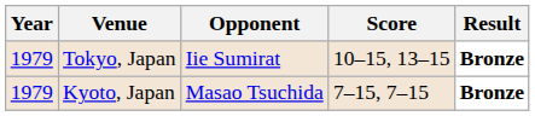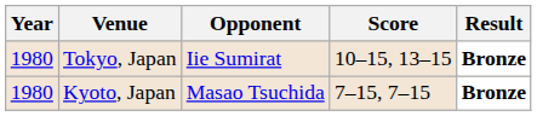 <table class="sortable wikitable" style="font-size: 90%;">
 <tr>
 <th>Year</th>
 <th>Venue</th>
 <th>Opponent</th>
 <th>Score</th>
 <th>Result</th>
 </tr>
 <tr style="background:#F3E6D7">
-<td align="center"><a href='#'>1979</a></td>
+<td align="center"><a href='#'>1980</a></td>
 <td align="left"><a href='#'>Tokyo</a>, Japan</td>
 <td align="left"> <a href='#'>Iie Sumirat</a></td>
 <td align="left">10–15, 13–15</td>
 <td style="text-align:left; background:white"> <strong>Bronze</strong></td>
 </tr>
 <tr style="background:#F3E6D7">
-<td align="center"><a href='#'>1979</a></td>
+<td align="center"><a href='#'>1980</a></td>
 <td align="left"><a href='#'>Kyoto</a>, Japan</td>
 <td align="left"> <a href='#'>Masao Tsuchida</a></td>
 <td align="left">7–15, 7–15</td>
 <td style="text-align:left; background:white"> <strong>Bronze</strong></td>
 </tr>
 </table>
